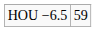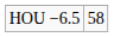 <table class="wikitable">
 <tr align="center">
 </tr>
 <tr align="center">
 <td>HOU −6.5</td>
-<td>59</td>
+<td>58</td>
 </tr>
 </table>
